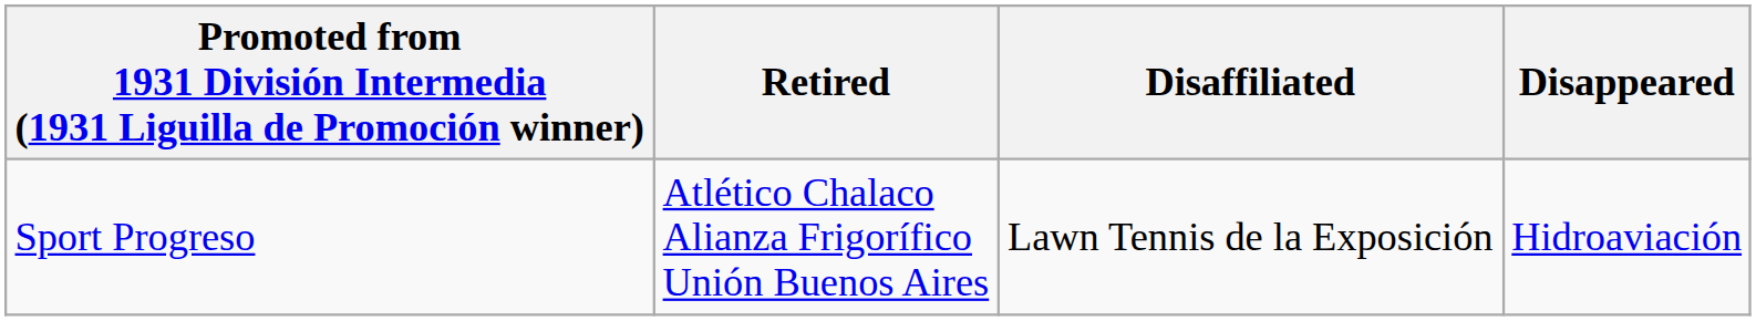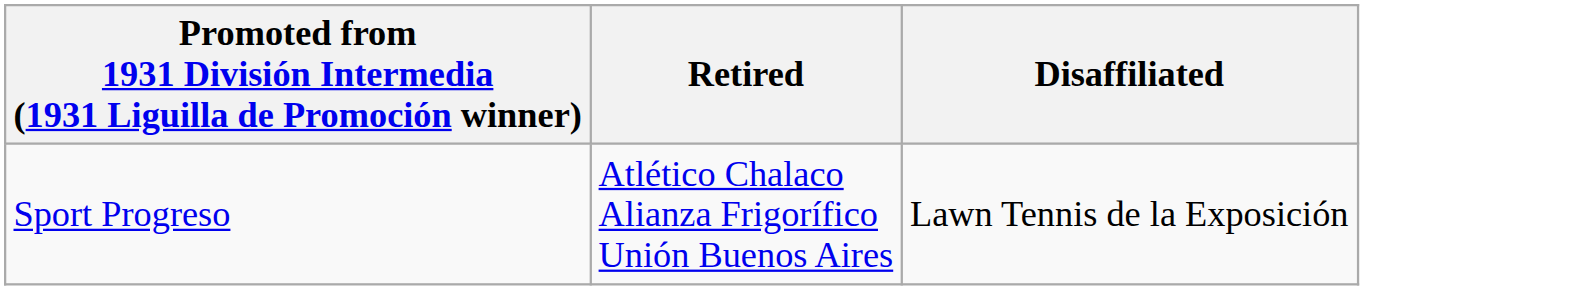 <table class="wikitable">
 <tr>
 <th>Promoted from<br><a href='#'>1931 División Intermedia</a><br>(<a href='#'>1931 Liguilla de Promoción</a> winner)</th>
 <th>Retired</th>
 <th>Disaffiliated</th>
-<th>Disappeared</th>
 </tr>
 <tr>
 <td> <a href='#'>Sport Progreso</a> </td>
 <td> <a href='#'>Atlético Chalaco</a><br> <a href='#'>Alianza Frigorífico</a><br> <a href='#'>Unión Buenos Aires</a></td>
 <td> Lawn Tennis de la Exposición</td>
-<td> <a href='#'>Hidroaviación</a></td>
 </tr>
 </table>
